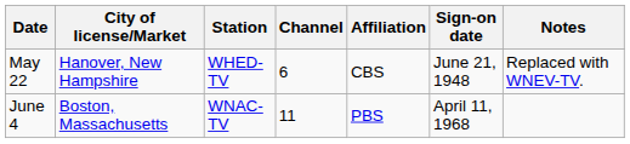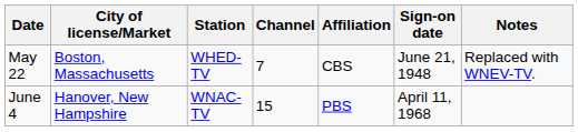 <table class="wikitable sortable">
 <tr>
 <th>Date</th>
 <th>City of license/Market</th>
 <th>Station</th>
 <th>Channel</th>
 <th>Affiliation</th>
 <th>Sign-on date</th>
 <th>Notes</th>
 </tr>
 <tr>
 <td>May 22</td>
-<td><a href='#'>Hanover, New Hampshire</a></td>
+<td><a href='#'>Boston, Massachusetts</a></td>
 <td><a href='#'>WHED-TV</a></td>
-<td>6</td>
+<td>7</td>
 <td>CBS</td>
 <td>June 21, 1948</td>
 <td>Replaced with <a href='#'>WNEV-TV</a>.</td>
 </tr>
 <tr>
 <td>June 4</td>
-<td><a href='#'>Boston, Massachusetts</a></td>
+<td><a href='#'>Hanover, New Hampshire</a></td>
 <td><a href='#'>WNAC-TV</a></td>
-<td>11</td>
+<td>15</td>
 <td><a href='#'>PBS</a></td>
 <td>April 11, 1968</td>
 </tr>
 </table>
